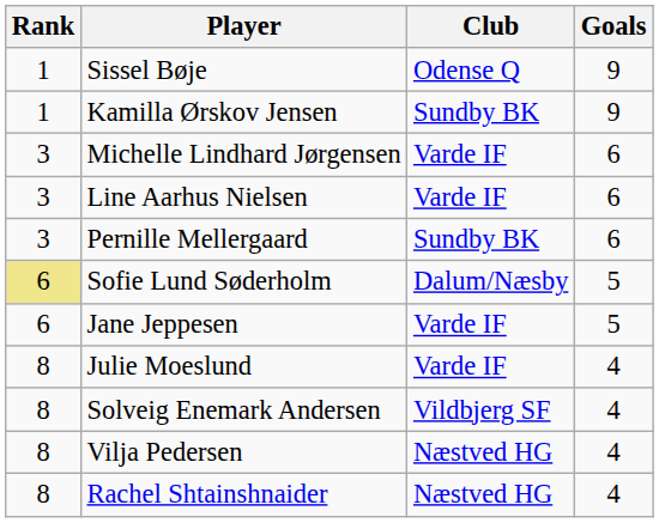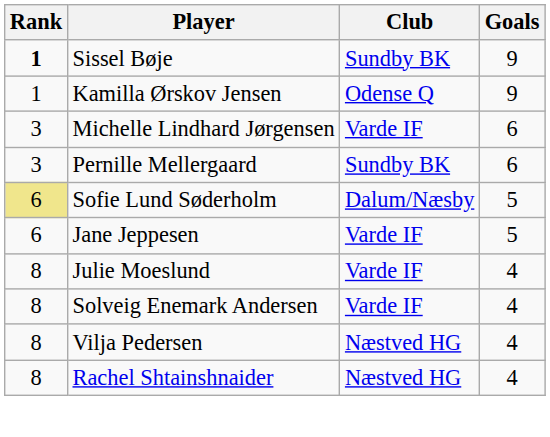 <table class="wikitable" style="text-align:center">
 <tr>
 <th>Rank</th>
 <th>Player</th>
 <th>Club</th>
 <th>Goals</th>
 </tr>
 <tr>
-<td>1</td>
+<td><strong>1</strong></td>
 <td align="left"> Sissel Bøje</td>
-<td align="left"><a href='#'>Odense Q</a></td>
+<td align="left"><a href='#'>Sundby BK</a></td>
 <td>9</td>
 </tr>
 <tr>
 <td>1</td>
 <td align="left"> Kamilla Ørskov Jensen</td>
-<td align="left"><a href='#'>Sundby BK</a></td>
+<td align="left"><a href='#'>Odense Q</a></td>
 <td>9</td>
 </tr>
 <tr>
 <td>3</td>
 <td align="left"> Michelle Lindhard Jørgensen</td>
-<td align="left"><a href='#'>Varde IF</a></td>
-<td>6</td>
-</tr>
-<tr>
-<td>3</td>
-<td align="left"> Line Aarhus Nielsen</td>
 <td align="left"><a href='#'>Varde IF</a></td>
 <td>6</td>
 </tr>
 <tr>
 <td>3</td>
 <td align="left"> Pernille Mellergaard</td>
 <td align="left"><a href='#'>Sundby BK</a></td>
 <td>6</td>
 </tr>
 <tr>
 <td style="background: khaki;">6</td>
 <td align="left"> Sofie Lund Søderholm</td>
 <td align="left"><a href='#'>Dalum/Næsby</a></td>
 <td>5</td>
 </tr>
 <tr>
 <td>6</td>
 <td align="left"> Jane Jeppesen</td>
 <td align="left"><a href='#'>Varde IF</a></td>
 <td>5</td>
 </tr>
 <tr>
 <td>8</td>
 <td align="left"> Julie Moeslund</td>
 <td align="left"><a href='#'>Varde IF</a></td>
 <td>4</td>
 </tr>
 <tr>
 <td>8</td>
 <td align="left"> Solveig Enemark Andersen</td>
-<td align="left"><a href='#'>Vildbjerg SF</a></td>
+<td align="left"><a href='#'>Varde IF</a></td>
 <td>4</td>
 </tr>
 <tr>
 <td>8</td>
 <td align="left"> Vilja Pedersen</td>
 <td align="left"><a href='#'>Næstved HG</a></td>
 <td>4</td>
 </tr>
 <tr>
 <td>8</td>
 <td align="left"> <a href='#'>Rachel Shtainshnaider</a></td>
 <td align="left"><a href='#'>Næstved HG</a></td>
 <td>4</td>
 </tr>
 </table>
